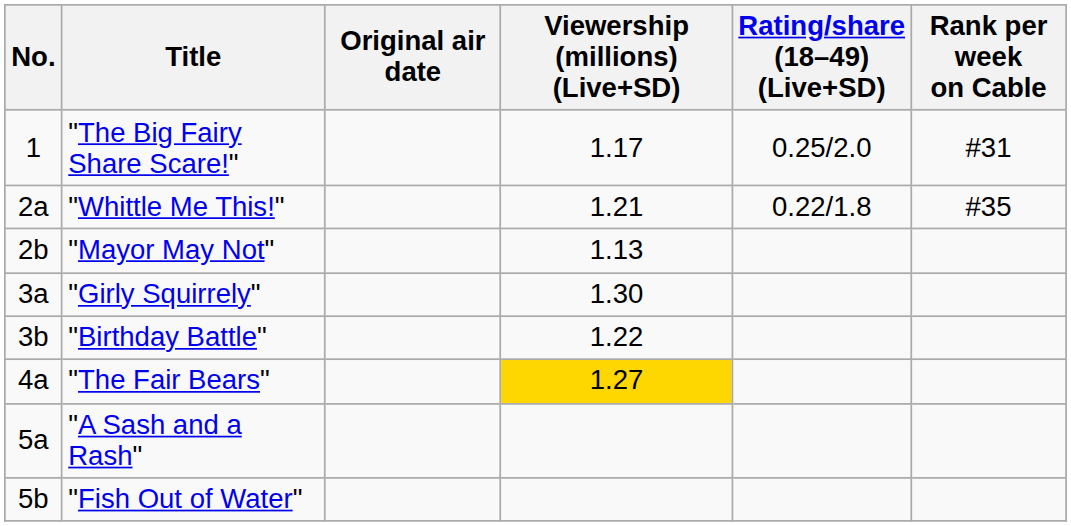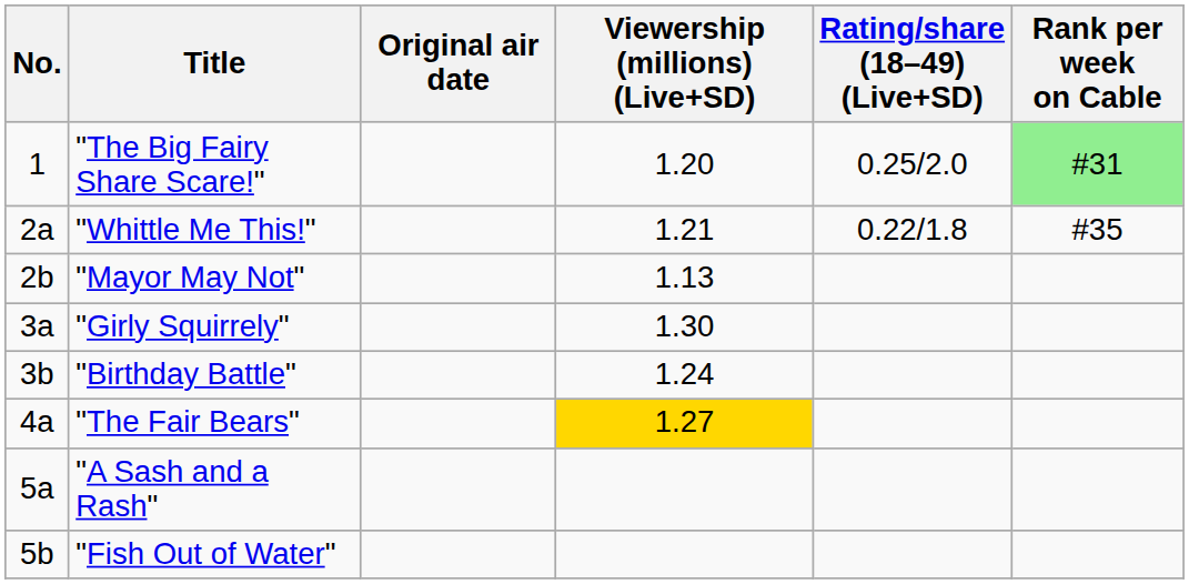 <table class="wikitable sortable" style="text-align:center;width:99%">
 <tr>
 <th>No.</th>
 <th>Title</th>
 <th>Original air date</th>
 <th data-sort-type="number">Viewership (millions)<br>(Live+SD)</th>
 <th data-sort-type="number"><a href='#'>Rating/share</a><br>(18–49)<br>(Live+SD)</th>
 <th data-sort-type="number">Rank per week<br>on Cable</th>
 </tr>
 <tr>
 <td>1</td>
 <td style="text-align:left;">"<a href='#'>The Big Fairy Share Scare!</a>"</td>
 <td></td>
-<td>1.17</td>
+<td>1.20</td>
 <td>0.25/2.0</td>
-<td>#31</td>
+<td style="background: lightgreen;">#31</td>
 </tr>
 <tr>
 <td>2a</td>
 <td style="text-align:left;">"<a href='#'>Whittle Me This!</a>"</td>
 <td></td>
 <td>1.21</td>
 <td>0.22/1.8</td>
 <td>#35</td>
 </tr>
 <tr>
 <td>2b</td>
 <td style="text-align:left;">"<a href='#'>Mayor May Not</a>"</td>
 <td></td>
 <td>1.13</td>
 <td></td>
 <td></td>
 </tr>
 <tr>
 <td>3a</td>
 <td style="text-align:left;">"<a href='#'>Girly Squirrely</a>"</td>
 <td></td>
 <td>1.30</td>
 <td></td>
 <td></td>
 </tr>
 <tr>
 <td>3b</td>
 <td style="text-align:left;">"<a href='#'>Birthday Battle</a>"</td>
 <td></td>
-<td>1.22</td>
+<td>1.24</td>
 <td></td>
 <td></td>
 </tr>
 <tr>
 <td>4a</td>
 <td style="text-align:left;">"<a href='#'>The Fair Bears</a>"</td>
 <td></td>
 <td style="background: gold;">1.27</td>
 <td></td>
 <td></td>
 </tr>
 <tr>
 <td>5a</td>
 <td style="text-align:left;">"<a href='#'>A Sash and a Rash</a>"</td>
 <td></td>
 <td></td>
 <td></td>
 <td></td>
 </tr>
 <tr>
 <td>5b</td>
 <td style="text-align:left;">"<a href='#'>Fish Out of Water</a>"</td>
 <td></td>
 <td></td>
 <td></td>
 <td></td>
 </tr>
 </table>
